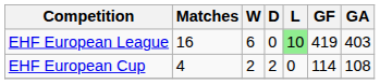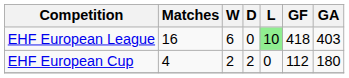 <table class="wikitable" align="center">
 <tr>
 <th>Competition</th>
 <th>Matches</th>
 <th>W</th>
 <th>D</th>
 <th>L</th>
 <th>GF</th>
 <th>GA</th>
 </tr>
 <tr>
 <td><a href='#'>EHF European League</a></td>
 <td>16</td>
 <td>6</td>
 <td>0</td>
 <td style="background: lightgreen;">10</td>
-<td>419</td>
+<td>418</td>
 <td>403</td>
 </tr>
 <tr>
 <td><a href='#'>EHF European Cup</a></td>
 <td>4</td>
 <td>2</td>
 <td>2</td>
 <td>0</td>
-<td>114</td>
-<td>108</td>
+<td>112</td>
+<td>180</td>
 </tr>
 <tr>
 </tr>
 </table>
